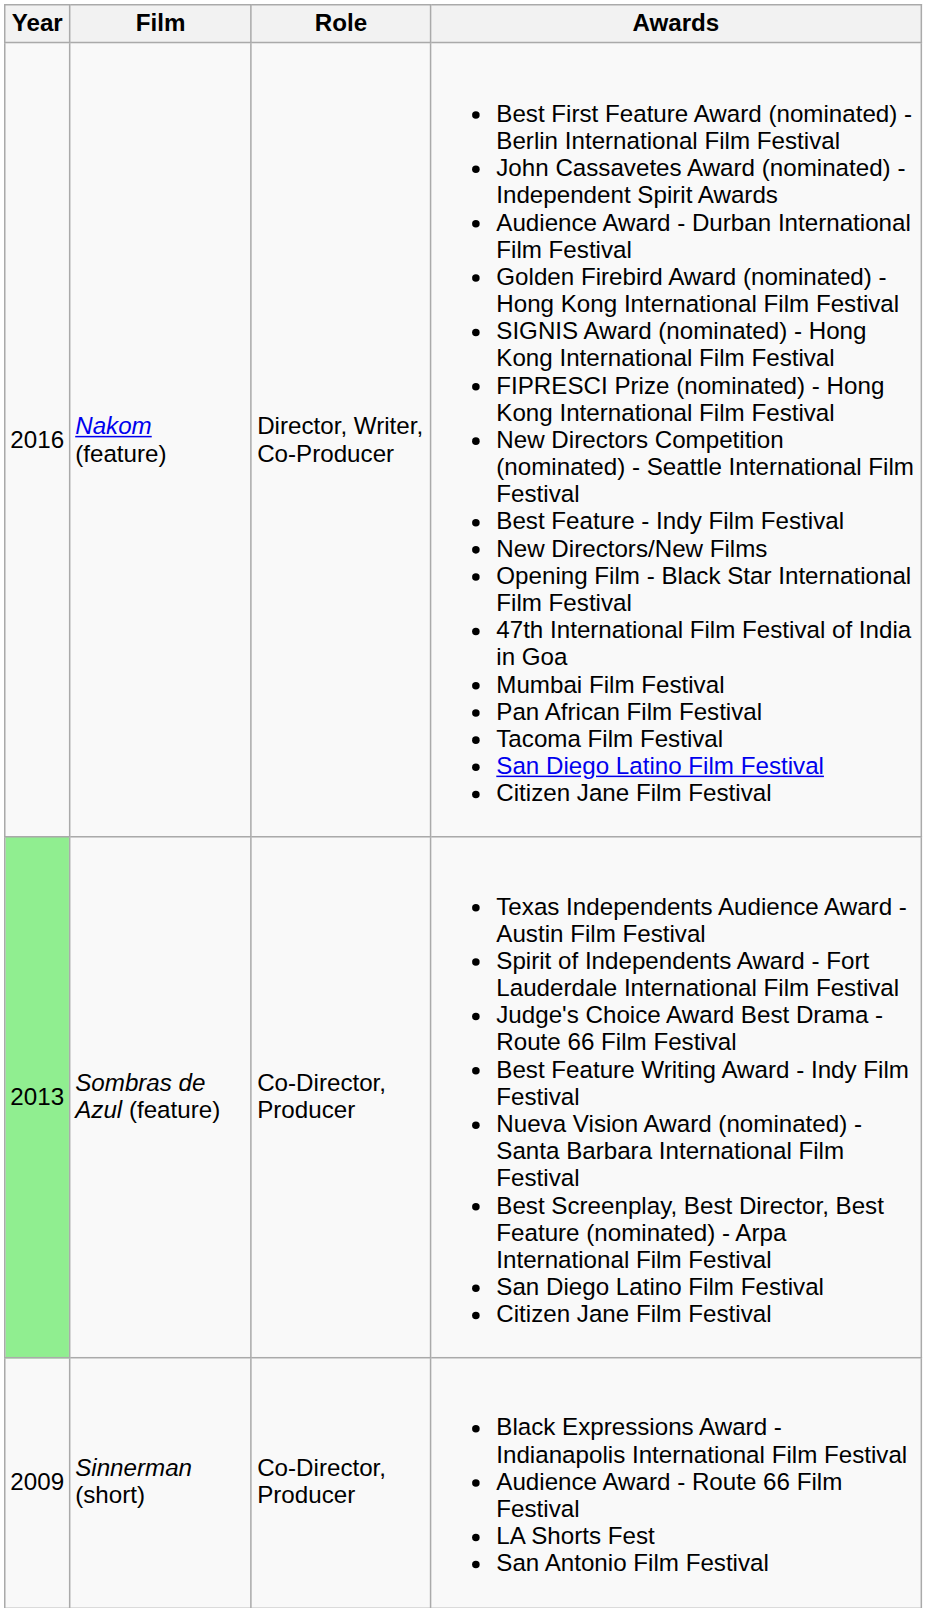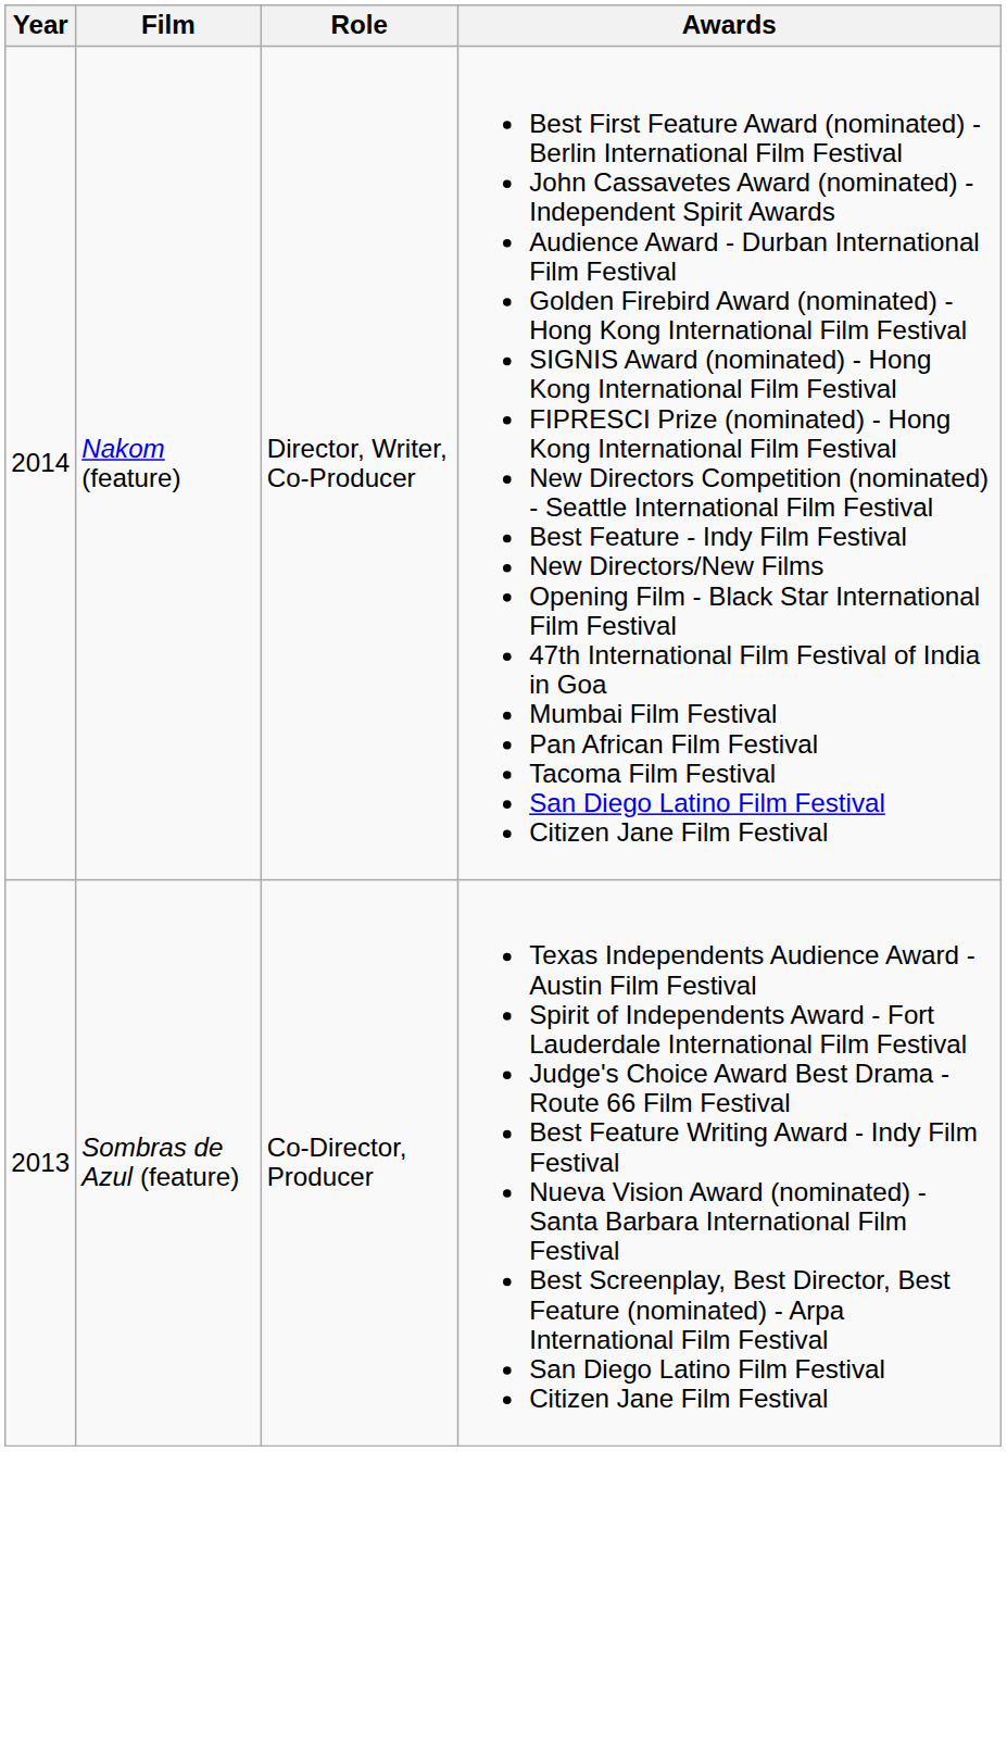 <table class="wikitable">
 <tr>
 <th>Year</th>
 <th>Film</th>
 <th>Role</th>
 <th>Awards</th>
 </tr>
 <tr>
-<td>2016</td>
+<td>2014</td>
 <td><em><a href='#'>Nakom</a></em> (feature)</td>
 <td>Director, Writer, Co-Producer</td>
 <td><br><ul><li>Best First Feature Award (nominated) - Berlin International Film Festival</li><li>John Cassavetes Award (nominated) - Independent Spirit Awards</li><li>Audience Award - Durban International Film Festival</li><li>Golden Firebird Award (nominated) - Hong Kong International Film Festival</li><li>SIGNIS Award (nominated) - Hong Kong International Film Festival</li><li>FIPRESCI Prize (nominated) - Hong Kong International Film Festival</li><li>New Directors Competition (nominated) - Seattle International Film Festival</li><li>Best Feature - Indy Film Festival</li><li>New Directors/New Films</li><li>Opening Film - Black Star International Film Festival</li><li>47th International Film Festival of India in Goa</li><li>Mumbai Film Festival</li><li>Pan African Film Festival</li><li>Tacoma Film Festival</li><li><a href='#'>San Diego Latino Film Festival</a></li><li>Citizen Jane Film Festival</li></ul></td>
 </tr>
 <tr>
-<td style="background: lightgreen;">2013</td>
+<td>2013</td>
 <td><em>Sombras de Azul</em> (feature)</td>
 <td>Co-Director, Producer</td>
 <td><br><ul><li>Texas Independents Audience Award - Austin Film Festival</li><li>Spirit of Independents Award - Fort Lauderdale International Film Festival</li><li>Judge's Choice Award Best Drama - Route 66 Film Festival</li><li>Best Feature Writing Award - Indy Film Festival</li><li>Nueva Vision Award (nominated) - Santa Barbara International Film Festival</li><li>Best Screenplay, Best Director, Best Feature (nominated) - Arpa International Film Festival</li><li>San Diego Latino Film Festival</li><li>Citizen Jane Film Festival</li></ul></td>
 </tr>
-<tr>
-<td>2009</td>
-<td><em>Sinnerman</em> (short)</td>
-<td>Co-Director, Producer</td>
-<td><br><ul><li>Black Expressions Award - Indianapolis International Film Festival</li><li>Audience Award - Route 66 Film Festival</li><li>LA Shorts Fest</li><li>San Antonio Film Festival</li></ul></td>
-</tr>
 </table>
